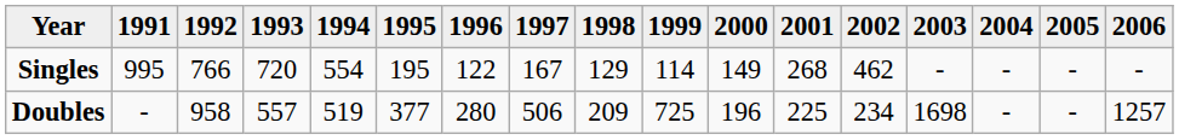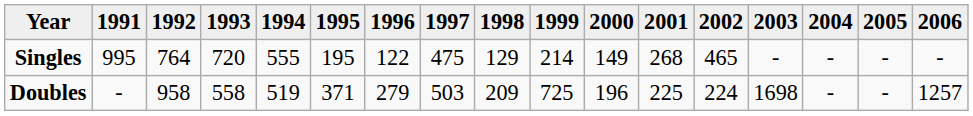 <table class="wikitable">
 <tr bgcolor="#efefef">
 <td align="center"><strong>Year</strong></td>
 <td align="center"><strong>1991</strong></td>
 <td align="center"><strong>1992</strong></td>
 <td align="center"><strong>1993</strong></td>
 <td align="center"><strong>1994</strong></td>
 <td align="center"><strong>1995</strong></td>
 <td align="center"><strong>1996</strong></td>
 <td align="center"><strong>1997</strong></td>
 <td align="center"><strong>1998</strong></td>
 <td align="center"><strong>1999</strong></td>
 <td align="center"><strong>2000</strong></td>
 <td align="center"><strong>2001</strong></td>
 <td align="center"><strong>2002</strong></td>
 <td align="center"><strong>2003</strong></td>
 <td align="center"><strong>2004</strong></td>
 <td align="center"><strong>2005</strong></td>
 <td align="center"><strong>2006</strong></td>
 </tr>
 <tr>
 <td align="center" valign="top"><strong>Singles</strong></td>
 <td align="center" valign="top">995</td>
-<td align="center" valign="top">766</td>
+<td align="center" valign="top">764</td>
 <td align="center" valign="top">720</td>
-<td align="center" valign="top">554</td>
+<td align="center" valign="top">555</td>
 <td align="center" valign="top">195</td>
 <td align="center" valign="top">122</td>
-<td align="center" valign="top">167</td>
+<td align="center" valign="top">475</td>
 <td align="center" valign="top">129</td>
-<td align="center" valign="top">114</td>
+<td align="center" valign="top">214</td>
 <td align="center" valign="top">149</td>
 <td align="center" valign="top">268</td>
-<td align="center" valign="top">462</td>
+<td align="center" valign="top">465</td>
 <td align="center" valign="top">-</td>
 <td align="center" valign="top">-</td>
 <td align="center" valign="top">-</td>
 <td align="center" valign="top">-</td>
 </tr>
 <tr>
 <td align="center" valign="top"><strong>Doubles</strong></td>
 <td align="center" valign="top">-</td>
 <td align="center" valign="top">958</td>
-<td align="center" valign="top">557</td>
+<td align="center" valign="top">558</td>
 <td align="center" valign="top">519</td>
-<td align="center" valign="top">377</td>
-<td align="center" valign="top">280</td>
-<td align="center" valign="top">506</td>
+<td align="center" valign="top">371</td>
+<td align="center" valign="top">279</td>
+<td align="center" valign="top">503</td>
 <td align="center" valign="top">209</td>
 <td align="center" valign="top">725</td>
 <td align="center" valign="top">196</td>
 <td align="center" valign="top">225</td>
-<td align="center" valign="top">234</td>
+<td align="center" valign="top">224</td>
 <td align="center" valign="top">1698</td>
 <td align="center" valign="top">-</td>
 <td align="center" valign="top">-</td>
 <td align="center" valign="top">1257</td>
 </tr>
 </table>
